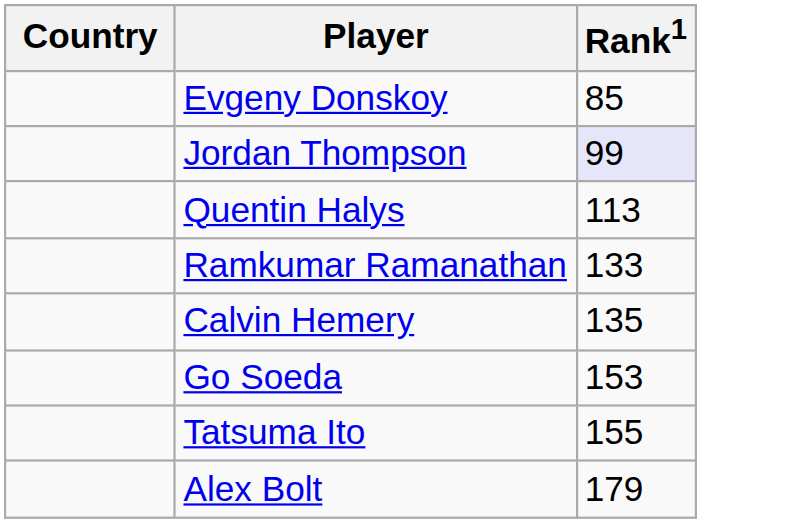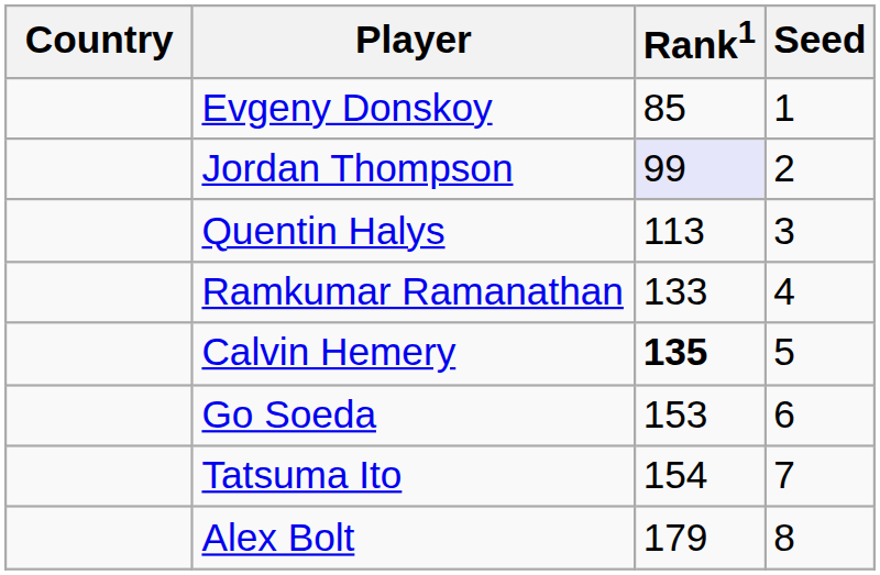 <table class="sortable wikitable">
 <tr>
 <th width="70">Country</th>
 <th width="175">Player</th>
 <th>Rank<sup>1</sup></th>
+<th>Seed</th>
 </tr>
 <tr>
 <td></td>
 <td><a href='#'>Evgeny Donskoy</a></td>
 <td>85</td>
+<td>1</td>
 </tr>
 <tr>
 <td></td>
 <td><a href='#'>Jordan Thompson</a></td>
 <td style="background: lavender;">99</td>
+<td>2</td>
 </tr>
 <tr>
 <td></td>
 <td><a href='#'>Quentin Halys</a></td>
 <td>113</td>
+<td>3</td>
 </tr>
 <tr>
 <td></td>
 <td><a href='#'>Ramkumar Ramanathan</a></td>
 <td>133</td>
+<td>4</td>
 </tr>
 <tr>
 <td></td>
 <td><a href='#'>Calvin Hemery</a></td>
-<td>135</td>
+<td><strong>135</strong></td>
+<td>5</td>
 </tr>
 <tr>
 <td></td>
 <td><a href='#'>Go Soeda</a></td>
 <td>153</td>
+<td>6</td>
 </tr>
 <tr>
 <td></td>
 <td><a href='#'>Tatsuma Ito</a></td>
-<td>155</td>
+<td>154</td>
+<td>7</td>
 </tr>
 <tr>
 <td></td>
 <td><a href='#'>Alex Bolt</a></td>
 <td>179</td>
+<td>8</td>
 </tr>
 </table>
